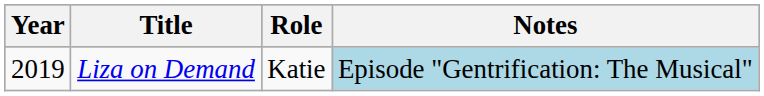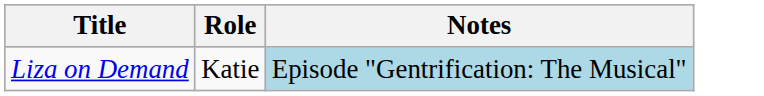 <table class="wikitable sortable">
 <tr>
-<th>Year</th>
 <th>Title</th>
 <th>Role</th>
 <th>Notes</th>
 </tr>
 <tr>
-<td>2019</td>
 <td><em><a href='#'>Liza on Demand</a></em></td>
 <td>Katie</td>
 <td style="background: lightblue;">Episode "Gentrification: The Musical"</td>
 </tr>
 </table>
